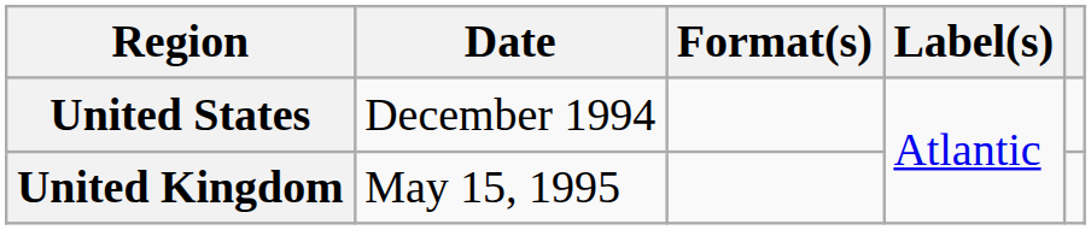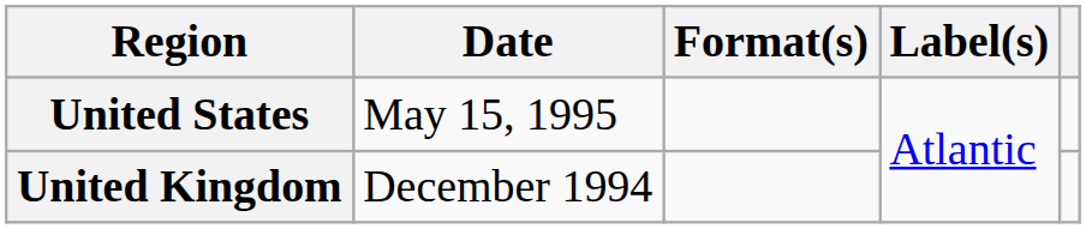 <table class="wikitable plainrowheaders">
 <tr>
 <th scope="col">Region</th>
 <th scope="col">Date</th>
 <th scope="col">Format(s)</th>
 <th scope="col">Label(s)</th>
 <th scope="col"></th>
 </tr>
 <tr>
 <th scope="row">United States</th>
-<td>December 1994</td>
+<td>May 15, 1995</td>
 <td></td>
 <td rowspan="2"><a href='#'>Atlantic</a></td>
 <td></td>
 </tr>
 <tr>
 <th scope="row">United Kingdom</th>
-<td>May 15, 1995</td>
+<td>December 1994</td>
 <td></td>
 <td></td>
 </tr>
 </table>
